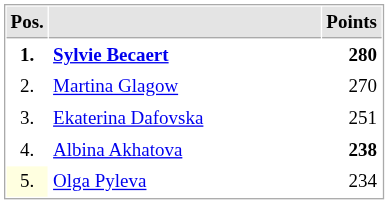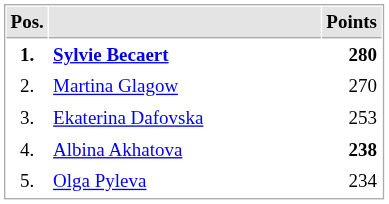 <table cellspacing="1" cellpadding="3" style="border:1px solid #AAAAAA;font-size:90%">
 <tr bgcolor="#E4E4E4">
 <th style="border-bottom:1px solid #AAAAAA" width=10>Pos.</th>
 <th style="border-bottom:1px solid #AAAAAA" width=200></th>
 <th style="border-bottom:1px solid #AAAAAA" width=20>Points</th>
 </tr>
 <tr>
 <td align="center"><strong>1.</strong></td>
 <td> <strong><a href='#'>Sylvie Becaert</a></strong></td>
 <td align="right"><strong>280</strong></td>
 </tr>
 <tr>
 <td align="center">2.</td>
 <td> <a href='#'>Martina Glagow</a></td>
 <td align="right">270</td>
 </tr>
 <tr>
 <td align="center">3.</td>
 <td> <a href='#'>Ekaterina Dafovska</a></td>
-<td align="right">251</td>
+<td align="right">253</td>
 </tr>
 <tr>
 <td align="center">4.</td>
 <td> <a href='#'>Albina Akhatova</a></td>
 <td align="right"><strong>238</strong></td>
 </tr>
 <tr>
-<td align="center" style="background: lightyellow;">5.</td>
+<td align="center">5.</td>
 <td> <a href='#'>Olga Pyleva</a></td>
 <td align="right">234</td>
 </tr>
 </table>
